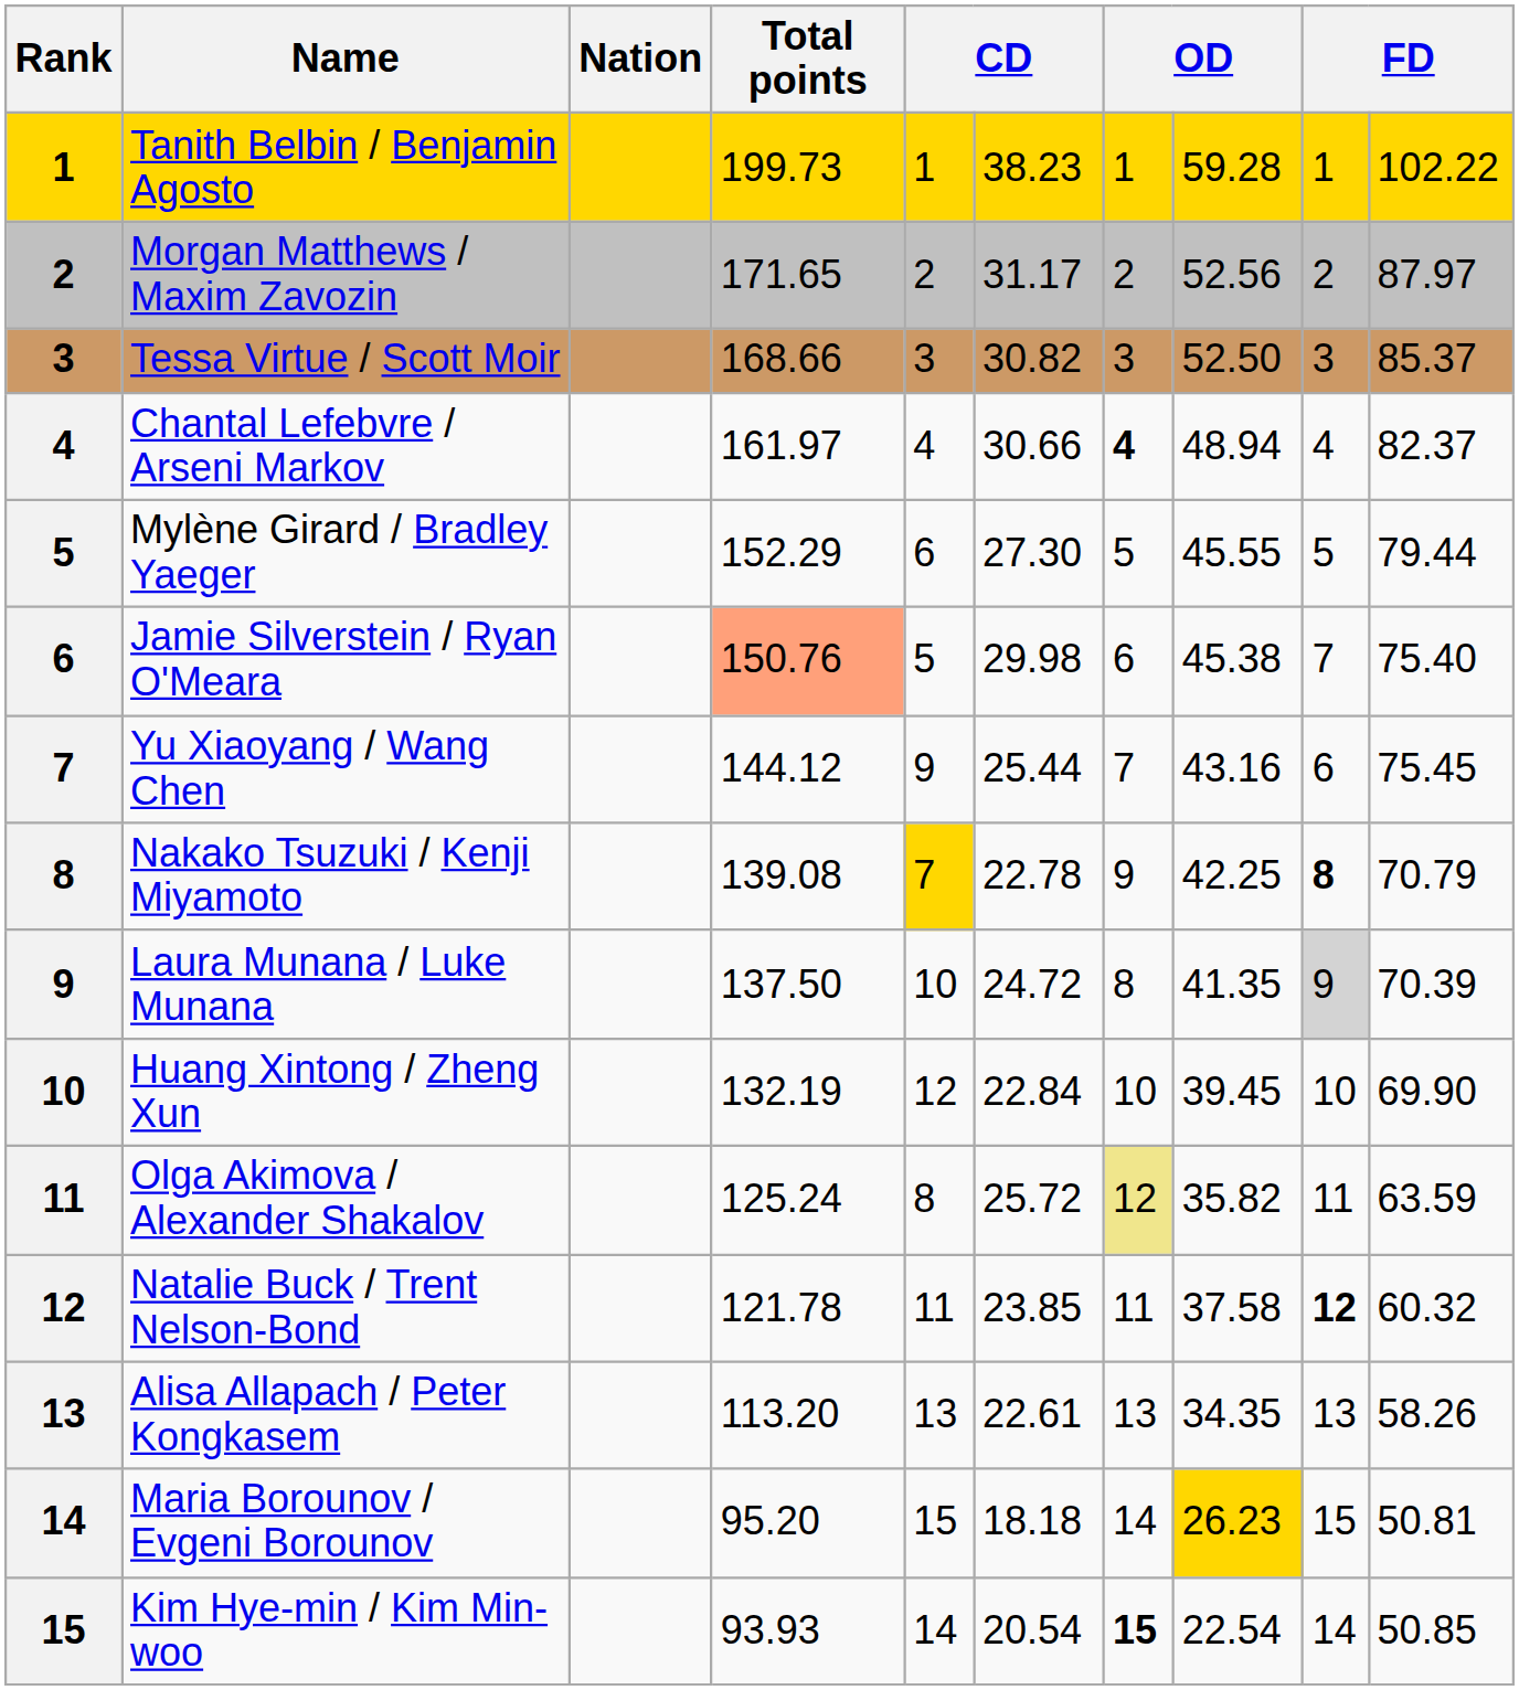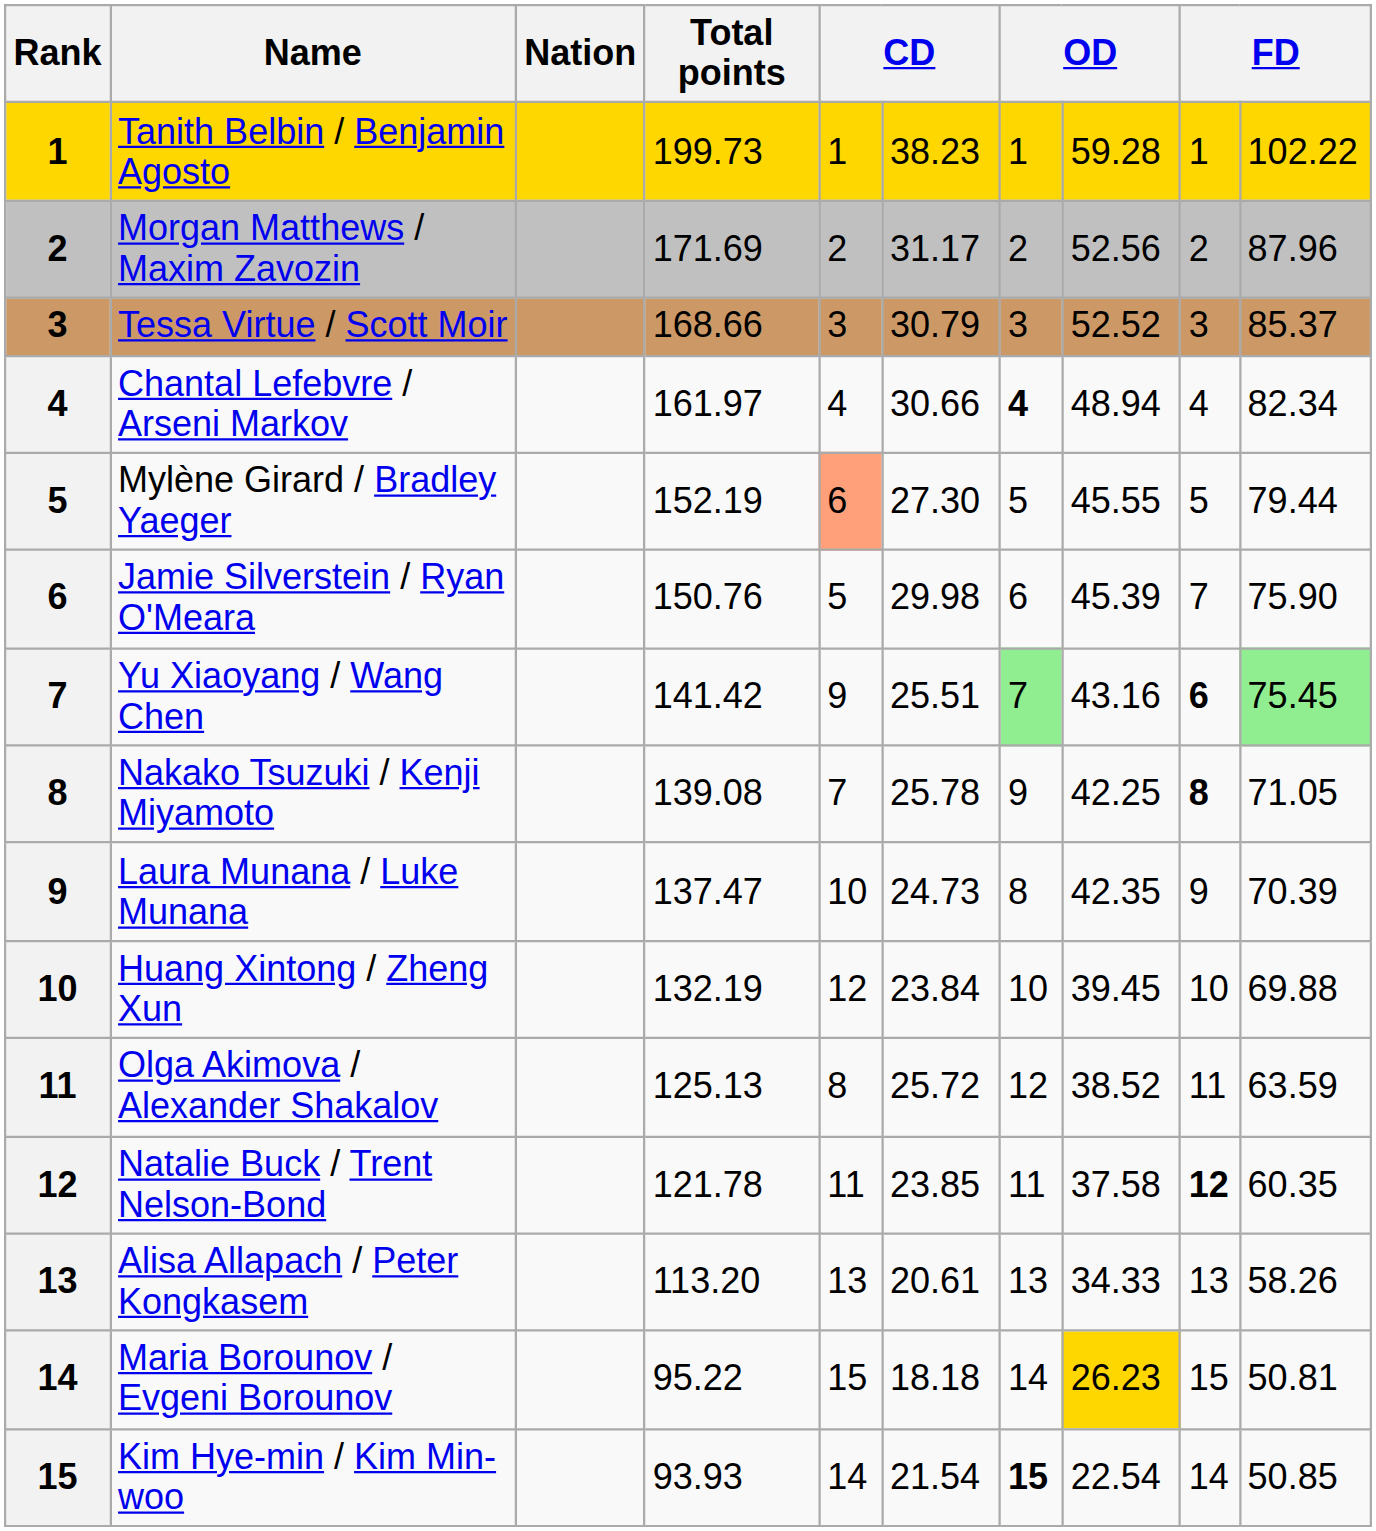 <table class="wikitable">
 <tr>
 <th>Rank</th>
 <th>Name</th>
 <th>Nation</th>
 <th>Total points</th>
 <th colspan="2" width="80px"><a href='#'>CD</a></th>
 <th colspan="2" width="80px"><a href='#'>OD</a></th>
 <th colspan="2" width="80px"><a href='#'>FD</a></th>
 </tr>
 <tr bgcolor="gold">
 <td align="center"><strong>1</strong></td>
 <td><a href='#'>Tanith Belbin</a> / <a href='#'>Benjamin Agosto</a></td>
 <td></td>
 <td>199.73</td>
 <td>1</td>
 <td>38.23</td>
 <td>1</td>
 <td>59.28</td>
 <td>1</td>
 <td>102.22</td>
 </tr>
 <tr bgcolor="silver">
 <td align="center"><strong>2</strong></td>
 <td><a href='#'>Morgan Matthews</a> / <a href='#'>Maxim Zavozin</a></td>
 <td></td>
-<td>171.65</td>
+<td>171.69</td>
 <td>2</td>
 <td>31.17</td>
 <td>2</td>
 <td>52.56</td>
 <td>2</td>
-<td>87.97</td>
+<td>87.96</td>
 </tr>
 <tr bgcolor="cc9966">
 <td align="center"><strong>3</strong></td>
 <td><a href='#'>Tessa Virtue</a> / <a href='#'>Scott Moir</a></td>
 <td></td>
 <td>168.66</td>
 <td>3</td>
-<td>30.82</td>
+<td>30.79</td>
 <td>3</td>
-<td>52.50</td>
+<td>52.52</td>
 <td>3</td>
 <td>85.37</td>
 </tr>
 <tr>
 <th>4</th>
 <td><a href='#'>Chantal Lefebvre</a> / <a href='#'>Arseni Markov</a></td>
 <td></td>
 <td>161.97</td>
 <td>4</td>
 <td>30.66</td>
 <td><strong>4</strong></td>
 <td>48.94</td>
 <td>4</td>
-<td>82.37</td>
+<td>82.34</td>
 </tr>
 <tr>
 <th>5</th>
 <td>Mylène Girard / <a href='#'>Bradley Yaeger</a></td>
 <td></td>
-<td>152.29</td>
-<td>6</td>
+<td>152.19</td>
+<td style="background: lightsalmon;">6</td>
 <td>27.30</td>
 <td>5</td>
 <td>45.55</td>
 <td>5</td>
 <td>79.44</td>
 </tr>
 <tr>
 <th>6</th>
 <td><a href='#'>Jamie Silverstein</a> / <a href='#'>Ryan O'Meara</a></td>
 <td></td>
-<td style="background: lightsalmon;">150.76</td>
+<td>150.76</td>
 <td>5</td>
 <td>29.98</td>
 <td>6</td>
-<td>45.38</td>
+<td>45.39</td>
 <td>7</td>
-<td>75.40</td>
+<td>75.90</td>
 </tr>
 <tr>
 <th>7</th>
 <td><a href='#'>Yu Xiaoyang</a> / <a href='#'>Wang Chen</a></td>
 <td></td>
-<td>144.12</td>
+<td>141.42</td>
 <td>9</td>
-<td>25.44</td>
-<td>7</td>
+<td>25.51</td>
+<td style="background: lightgreen;">7</td>
 <td>43.16</td>
-<td>6</td>
-<td>75.45</td>
+<td><strong>6</strong></td>
+<td style="background: lightgreen;">75.45</td>
 </tr>
 <tr>
 <th>8</th>
 <td><a href='#'>Nakako Tsuzuki</a> / <a href='#'>Kenji Miyamoto</a></td>
 <td></td>
 <td>139.08</td>
-<td style="background: gold;">7</td>
-<td>22.78</td>
+<td>7</td>
+<td>25.78</td>
 <td>9</td>
 <td>42.25</td>
 <td><strong>8</strong></td>
-<td>70.79</td>
+<td>71.05</td>
 </tr>
 <tr>
 <th>9</th>
 <td><a href='#'>Laura Munana</a> / <a href='#'>Luke Munana</a></td>
 <td></td>
-<td>137.50</td>
+<td>137.47</td>
 <td>10</td>
-<td>24.72</td>
+<td>24.73</td>
 <td>8</td>
-<td>41.35</td>
-<td style="background: lightgrey;">9</td>
+<td>42.35</td>
+<td>9</td>
 <td>70.39</td>
 </tr>
 <tr>
 <th>10</th>
 <td><a href='#'>Huang Xintong</a> / <a href='#'>Zheng Xun</a></td>
 <td></td>
 <td>132.19</td>
 <td>12</td>
-<td>22.84</td>
+<td>23.84</td>
 <td>10</td>
 <td>39.45</td>
 <td>10</td>
-<td>69.90</td>
+<td>69.88</td>
 </tr>
 <tr>
 <th>11</th>
 <td><a href='#'>Olga Akimova</a> / <a href='#'>Alexander Shakalov</a></td>
 <td></td>
-<td>125.24</td>
+<td>125.13</td>
 <td>8</td>
 <td>25.72</td>
-<td style="background: khaki;">12</td>
-<td>35.82</td>
+<td>12</td>
+<td>38.52</td>
 <td>11</td>
 <td>63.59</td>
 </tr>
 <tr>
 <th>12</th>
 <td><a href='#'>Natalie Buck</a> / <a href='#'>Trent Nelson-Bond</a></td>
 <td></td>
 <td>121.78</td>
 <td>11</td>
 <td>23.85</td>
 <td>11</td>
 <td>37.58</td>
 <td><strong>12</strong></td>
-<td>60.32</td>
+<td>60.35</td>
 </tr>
 <tr>
 <th>13</th>
 <td><a href='#'>Alisa Allapach</a> / <a href='#'>Peter Kongkasem</a></td>
 <td></td>
 <td>113.20</td>
 <td>13</td>
-<td>22.61</td>
+<td>20.61</td>
 <td>13</td>
-<td>34.35</td>
+<td>34.33</td>
 <td>13</td>
 <td>58.26</td>
 </tr>
 <tr>
 <th>14</th>
 <td><a href='#'>Maria Borounov</a> / <a href='#'>Evgeni Borounov</a></td>
 <td></td>
-<td>95.20</td>
+<td>95.22</td>
 <td>15</td>
 <td>18.18</td>
 <td>14</td>
 <td style="background: gold;">26.23</td>
 <td>15</td>
 <td>50.81</td>
 </tr>
 <tr>
 <th>15</th>
 <td><a href='#'>Kim Hye-min</a> / <a href='#'>Kim Min-woo</a></td>
 <td></td>
 <td>93.93</td>
 <td>14</td>
-<td>20.54</td>
+<td>21.54</td>
 <td><strong>15</strong></td>
 <td>22.54</td>
 <td>14</td>
 <td>50.85</td>
 </tr>
 </table>
